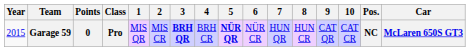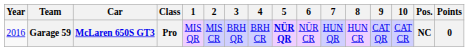 <table class="wikitable" border="1" style="text-align:center; font-size:90%;">
 <tr>
 <th>Year</th>
 <th>Team</th>
-<th>Points</th>
+<th>Car</th>
 <th>Class</th>
 <th>1</th>
 <th>2</th>
 <th>3</th>
 <th>4</th>
 <th>5</th>
 <th>6</th>
 <th>7</th>
 <th>8</th>
 <th>9</th>
 <th>10</th>
 <th>Pos.</th>
-<th>Car</th>
+<th>Points</th>
 </tr>
 <tr>
-<td><a href='#'>2015</a></td>
+<td><a href='#'>2016</a></td>
 <th>Garage 59</th>
-<th>0</th>
+<th><a href='#'>McLaren 650S GT3</a></th>
 <th>Pro</th>
 <td style="background:#EFCFFF;"><a href='#'>MIS<br>QR</a><br></td>
 <td style="background:#CFCFFF;"><a href='#'>MIS<br>CR</a><br></td>
-<td style="background:#CFCFFF;"><strong><a href='#'>BRH<br>QR</a><br></strong></td>
+<td style="background:#CFCFFF;"><a href='#'>BRH<br>QR</a><br></td>
 <td style="background:#CFCFFF;"><a href='#'>BRH<br>CR</a><br></td>
 <td style="background:#EFCFFF;"><strong><a href='#'>NÜR<br>QR</a><br></strong></td>
 <td style="background:#EFCFFF;"><a href='#'>NÜR<br>CR</a><br></td>
 <td style="background:#CFCFFF;"><a href='#'>HUN<br>QR</a><br></td>
 <td style="background:#EFCFFF;"><a href='#'>HUN<br>CR</a><br></td>
 <td style="background:#CFCFFF;"><a href='#'>CAT<br>QR</a><br></td>
 <td style="background:#CFCFFF;"><a href='#'>CAT<br>CR</a><br></td>
 <th>NC</th>
-<th><a href='#'>McLaren 650S GT3</a></th>
+<th>0</th>
 </tr>
 </table>
